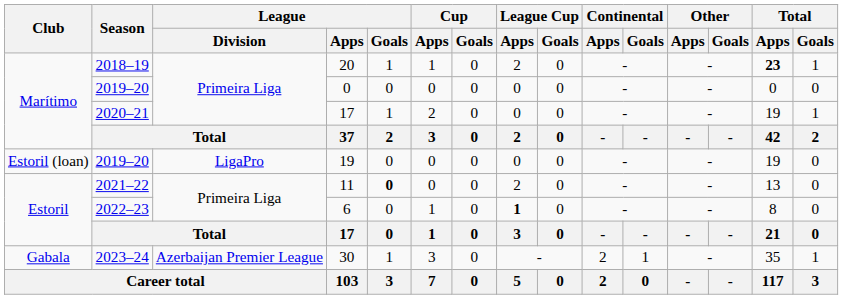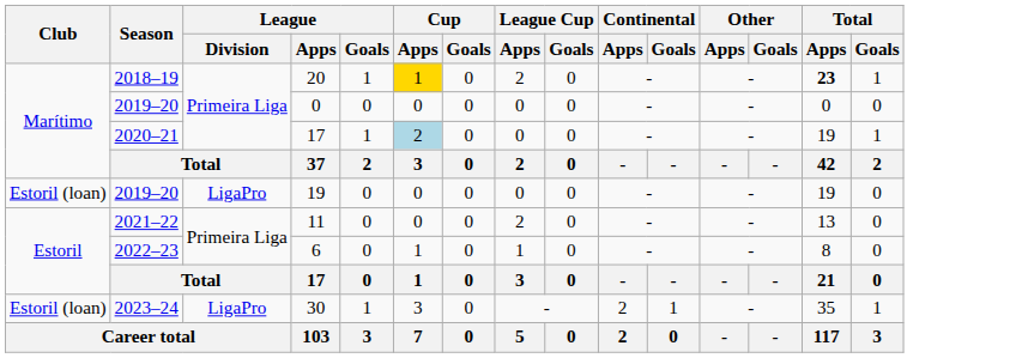 <table class="wikitable" style="text-align: center">
 <tr>
 <th rowspan="2">Club</th>
 <th rowspan="2">Season</th>
 <th colspan="3">League</th>
 <th colspan="2">Cup</th>
 <th colspan="2">League Cup</th>
 <th colspan="2">Continental</th>
 <th colspan="2">Other</th>
 <th colspan="2">Total</th>
 </tr>
 <tr>
 <th>Division</th>
 <th>Apps</th>
 <th>Goals</th>
 <th>Apps</th>
 <th>Goals</th>
 <th>Apps</th>
 <th>Goals</th>
 <th>Apps</th>
 <th>Goals</th>
 <th>Apps</th>
 <th>Goals</th>
 <th>Apps</th>
 <th>Goals</th>
 </tr>
 <tr>
 <td rowspan="4" valign="center"><a href='#'>Marítimo</a></td>
 <td><a href='#'>2018–19</a></td>
 <td rowspan="3"><a href='#'>Primeira Liga</a></td>
 <td>20</td>
 <td>1</td>
-<td>1</td>
+<td style="background: gold;">1</td>
 <td>0</td>
 <td>2</td>
 <td>0</td>
 <td colspan="2">-</td>
 <td colspan="2">-</td>
 <td><strong>23</strong></td>
 <td>1</td>
 </tr>
 <tr>
 <td><a href='#'>2019–20</a></td>
 <td>0</td>
 <td>0</td>
 <td>0</td>
 <td>0</td>
 <td>0</td>
 <td>0</td>
 <td colspan="2">-</td>
 <td colspan="2">-</td>
 <td>0</td>
 <td>0</td>
 </tr>
 <tr>
 <td><a href='#'>2020–21</a></td>
 <td>17</td>
 <td>1</td>
-<td>2</td>
+<td style="background: lightblue;">2</td>
 <td>0</td>
 <td>0</td>
 <td>0</td>
 <td colspan="2">-</td>
 <td colspan="2">-</td>
 <td>19</td>
 <td>1</td>
 </tr>
 <tr>
 <th colspan="2">Total</th>
 <th>37</th>
 <th>2</th>
 <th>3</th>
 <th>0</th>
 <th>2</th>
 <th>0</th>
 <th>-</th>
 <th>-</th>
 <th>-</th>
 <th>-</th>
 <th>42</th>
 <th>2</th>
 </tr>
 <tr>
 <td rowspan="1" valign="center"><a href='#'>Estoril</a> (loan)</td>
 <td><a href='#'>2019–20</a></td>
 <td rowspan="1"><a href='#'>LigaPro</a></td>
 <td>19</td>
 <td>0</td>
 <td>0</td>
 <td>0</td>
 <td>0</td>
 <td>0</td>
 <td colspan="2">-</td>
 <td colspan="2">-</td>
 <td>19</td>
 <td>0</td>
 </tr>
 <tr>
 <td rowspan="3" valign="center"><a href='#'>Estoril</a></td>
 <td><a href='#'>2021–22</a></td>
 <td rowspan="2">Primeira Liga</td>
 <td>11</td>
-<td><strong>0</strong></td>
+<td>0</td>
 <td>0</td>
 <td>0</td>
 <td>2</td>
 <td>0</td>
 <td colspan="2">-</td>
 <td colspan="2">-</td>
 <td>13</td>
 <td>0</td>
 </tr>
 <tr>
 <td><a href='#'>2022–23</a></td>
 <td>6</td>
 <td>0</td>
 <td>1</td>
 <td>0</td>
-<td><strong>1</strong></td>
+<td>1</td>
 <td>0</td>
 <td colspan="2">-</td>
 <td colspan="2">-</td>
 <td>8</td>
 <td>0</td>
 </tr>
 <tr>
 <th colspan="2">Total</th>
 <th>17</th>
 <th>0</th>
 <th>1</th>
 <th>0</th>
 <th>3</th>
 <th>0</th>
 <th>-</th>
 <th>-</th>
 <th>-</th>
 <th>-</th>
 <th>21</th>
 <th>0</th>
 </tr>
 <tr>
-<td rowspan="1" valign="center"><a href='#'>Gabala</a></td>
+<td rowspan="1" valign="center"><a href='#'>Estoril</a> (loan)</td>
 <td><a href='#'>2023–24</a></td>
-<td rowspan="1"><a href='#'>Azerbaijan Premier League</a></td>
+<td rowspan="1"><a href='#'>LigaPro</a></td>
 <td>30</td>
 <td>1</td>
 <td>3</td>
 <td>0</td>
 <td colspan="2">-</td>
 <td>2</td>
 <td>1</td>
 <td colspan="2">-</td>
 <td>35</td>
 <td>1</td>
 </tr>
 <tr>
 <th colspan="3">Career total</th>
 <th>103</th>
 <th>3</th>
 <th>7</th>
 <th>0</th>
 <th>5</th>
 <th>0</th>
 <th>2</th>
 <th>0</th>
 <th>-</th>
 <th>-</th>
 <th>117</th>
 <th>3</th>
 </tr>
 </table>
